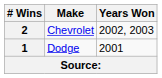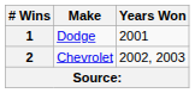 <table class="wikitable" style="font-size: 95%;">
 <tr>
 <th># Wins</th>
 <th>Make</th>
 <th>Years Won</th>
 </tr>
 <tr>
+<th>1</th>
+<td> <a href='#'>Dodge</a></td>
+<td>2001</td>
+</tr>
+<tr>
 <th>2</th>
 <td> <a href='#'>Chevrolet</a></td>
 <td>2002, 2003</td>
 </tr>
 <tr>
-<th>1</th>
-<td> <a href='#'>Dodge</a></td>
-<td>2001</td>
-</tr>
-<tr>
 <th colspan=3>Source:</th>
 </tr>
 </table>
